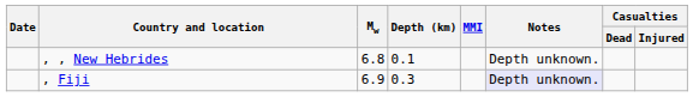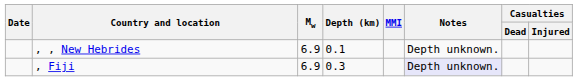 <table class="wikitable sortable sort-under" style="border:1px black; margin-left:1em;">
 <tr>
 <th rowspan="2"><small>Date</small></th>
 <th rowspan="2" style="width: 310px"><small>Country and location</small></th>
 <th rowspan="2"><small>M<sub>w</sub></small></th>
 <th rowspan="2"><small>Depth (km)</small></th>
 <th rowspan="2"><small><a href='#'>MMI</a></small></th>
 <th rowspan="2" class="unsortable"><small>Notes</small></th>
 <th colspan="2"><small>Casualties</small></th>
 </tr>
 <tr>
 <th><small>Dead</small></th>
 <th><small>Injured</small></th>
 </tr>
 <tr>
 <td></td>
 <td>, , <a href='#'>New Hebrides</a></td>
-<td>6.8</td>
+<td>6.9</td>
 <td>0.1</td>
 <td></td>
 <td>Depth unknown.</td>
 <td></td>
 <td></td>
 </tr>
 <tr>
 <td></td>
 <td>, <a href='#'>Fiji</a></td>
 <td>6.9</td>
 <td>0.3</td>
 <td></td>
 <td style="background: lavender;">Depth unknown.</td>
 <td></td>
 <td></td>
 </tr>
 </table>
